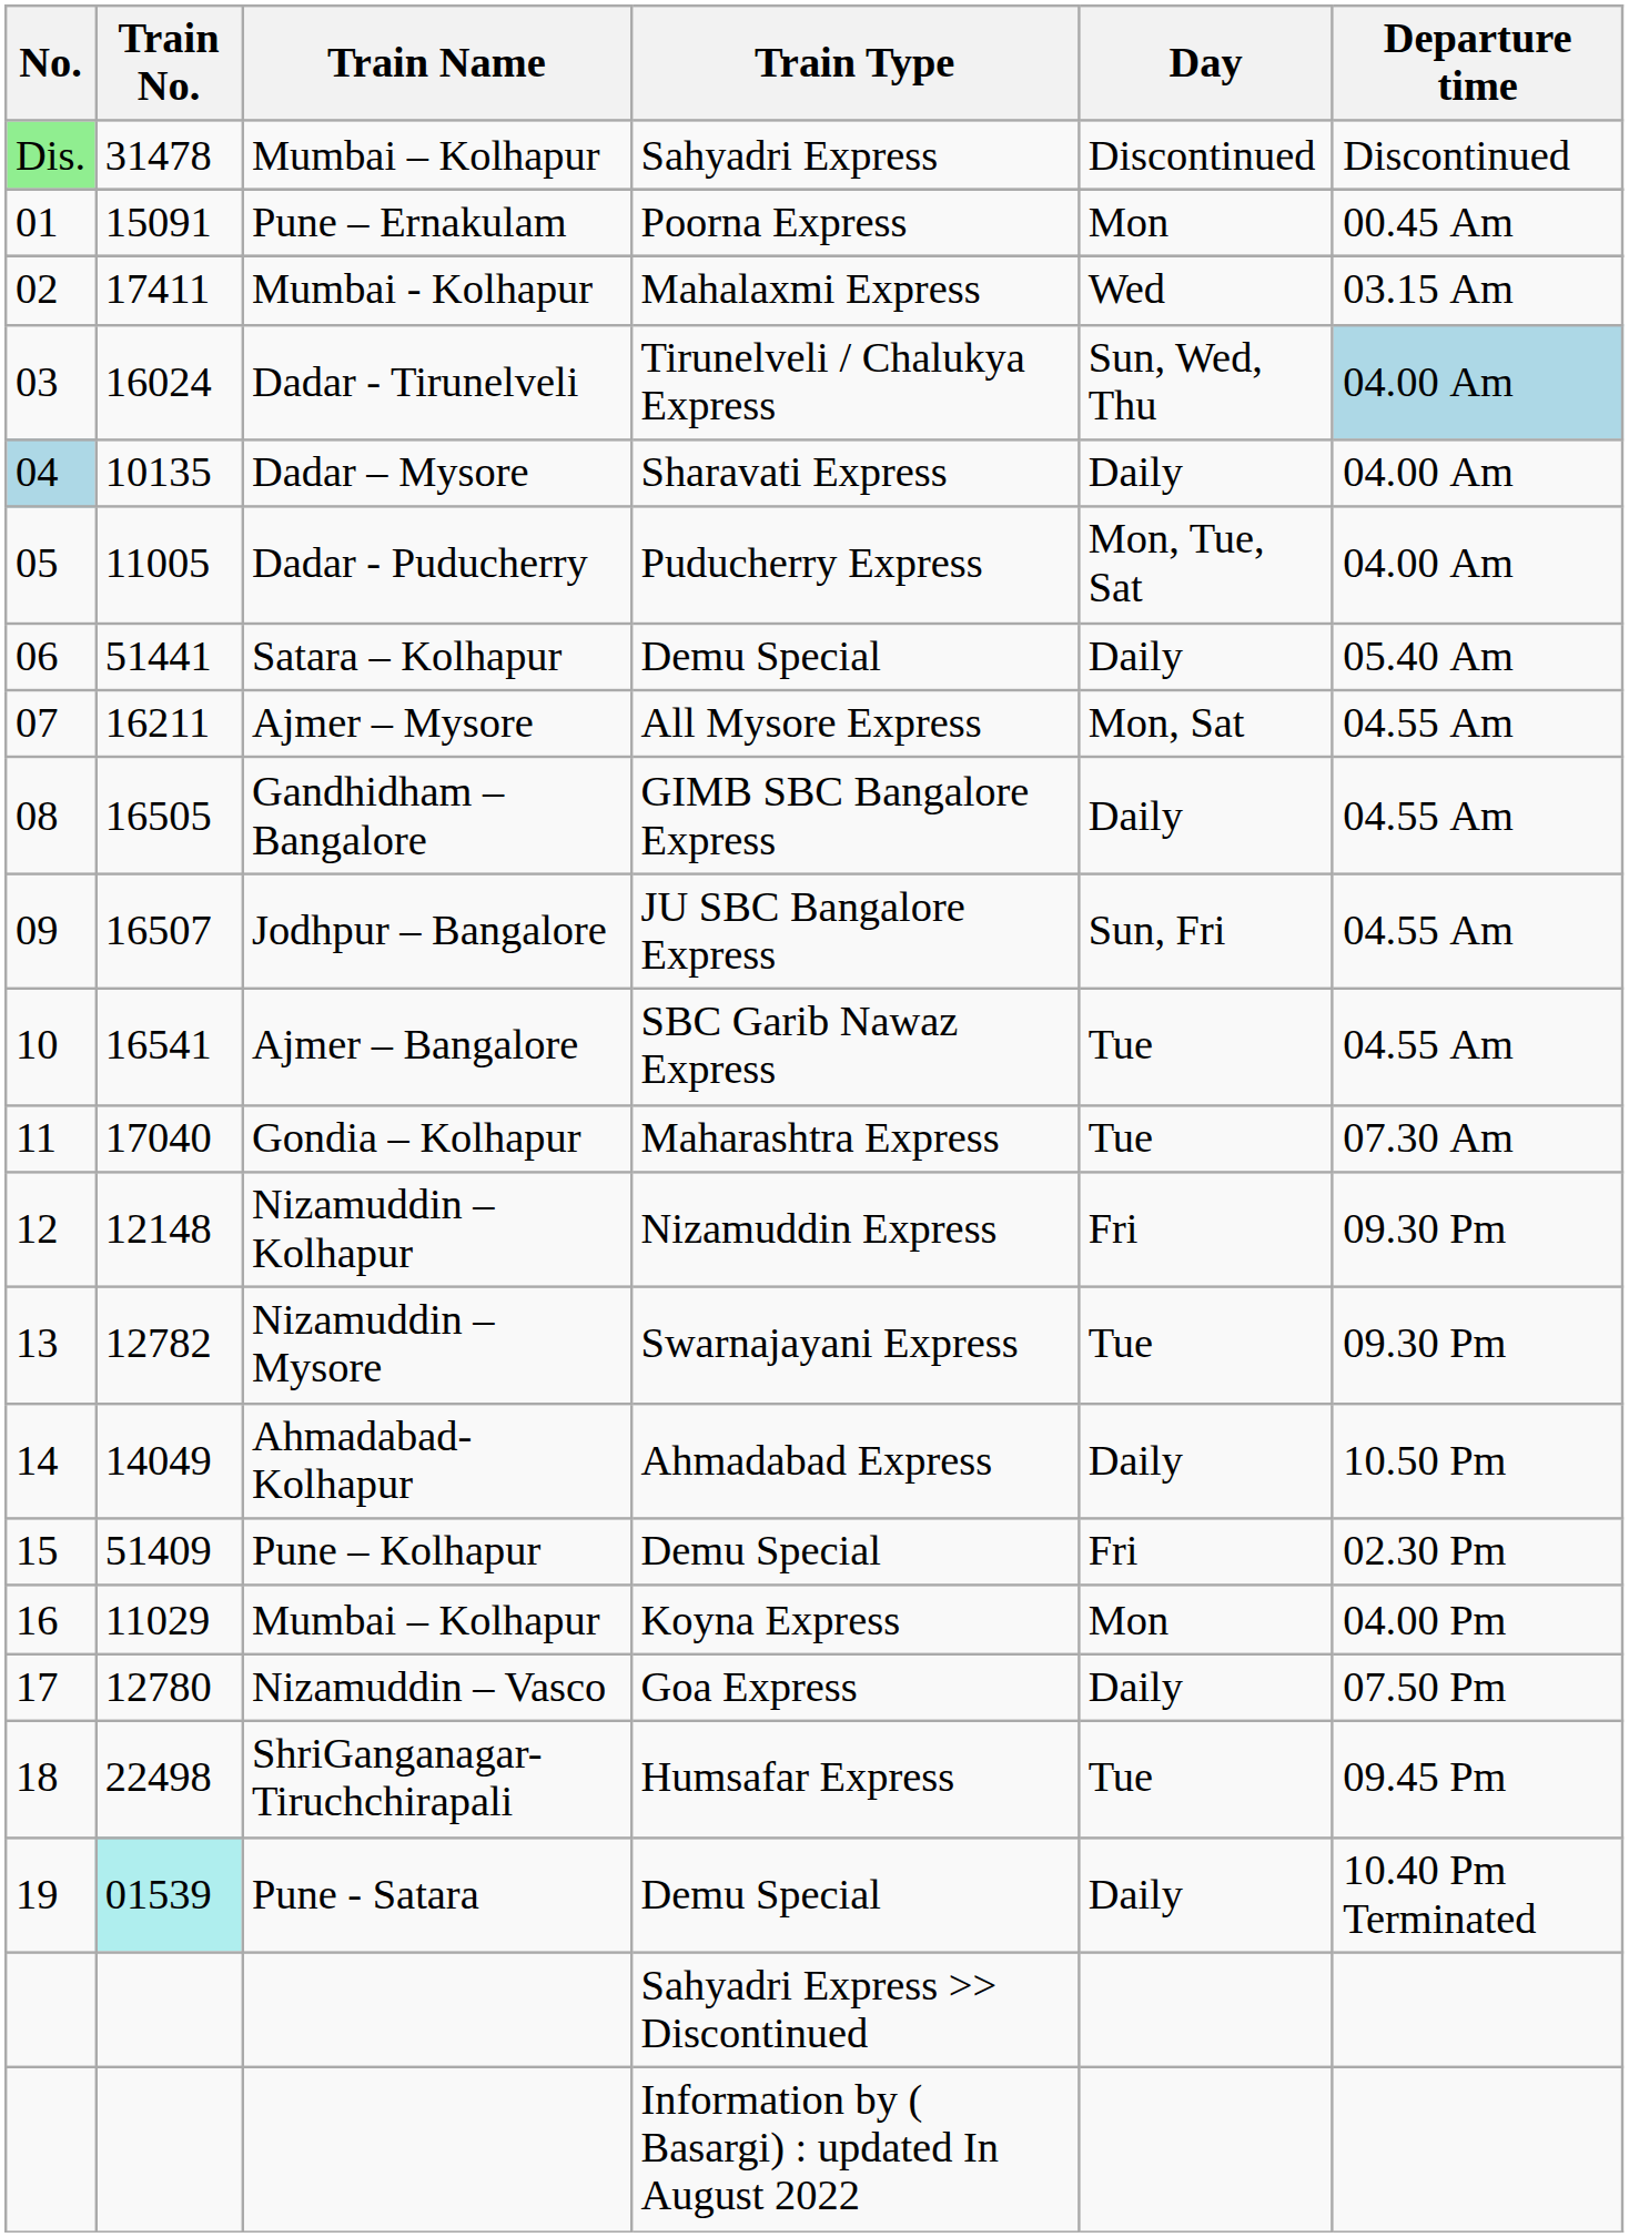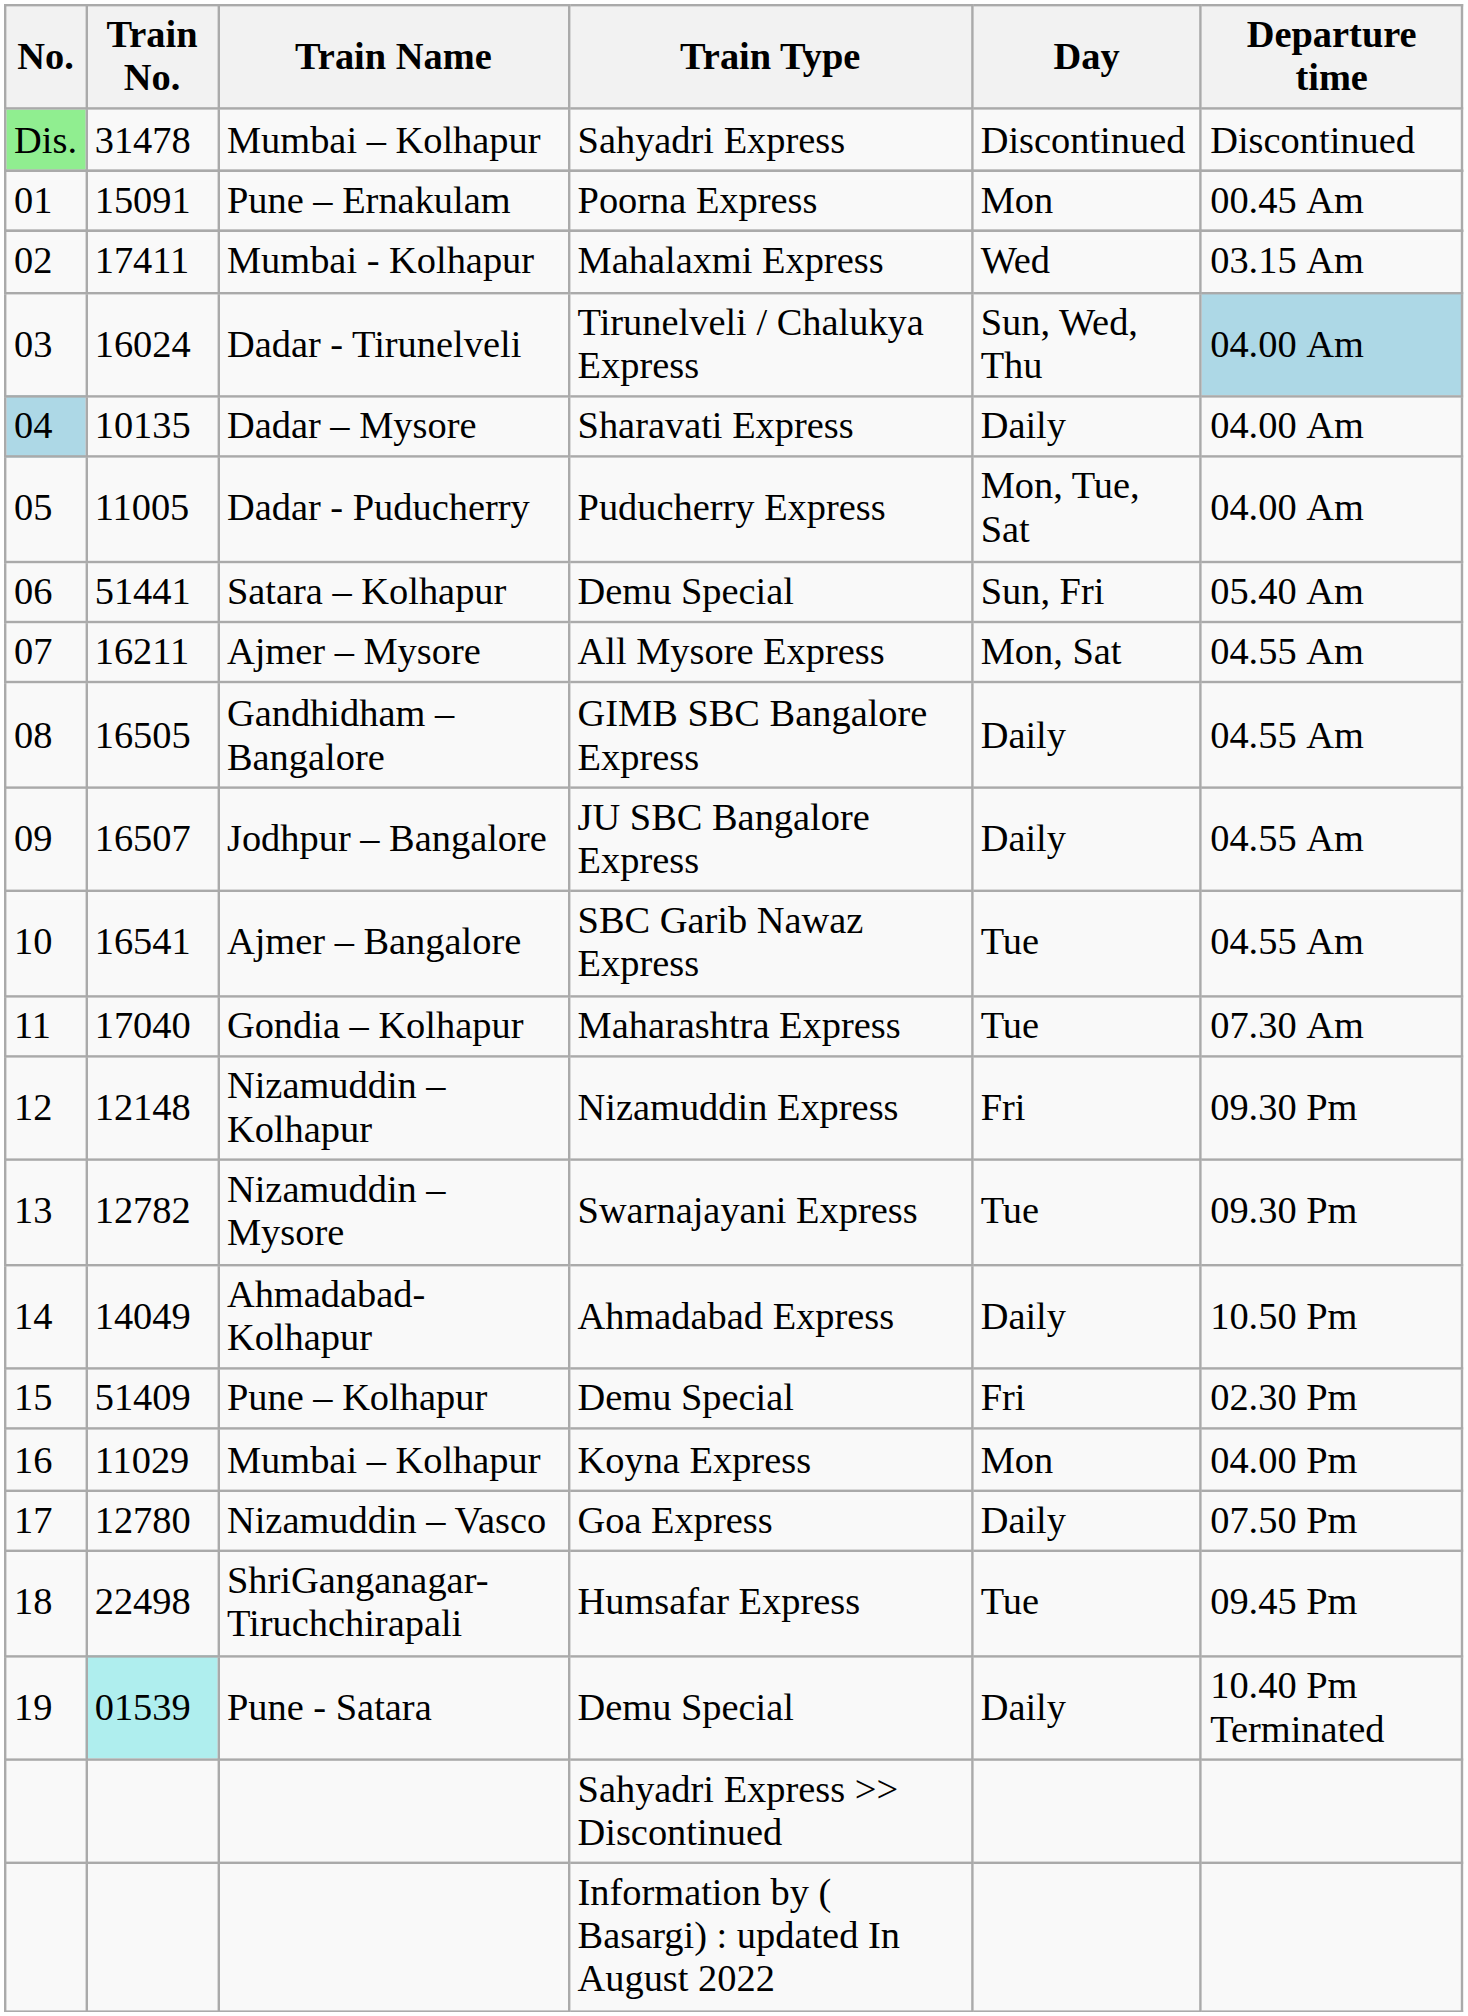 <table class="wikitable sortable">
 <tr>
 <th>No.</th>
 <th>Train No.</th>
 <th>Train Name</th>
 <th>Train Type</th>
 <th>Day</th>
 <th>Departure time</th>
 </tr>
 <tr>
 <td style="background: lightgreen;">Dis.</td>
 <td>31478</td>
 <td>Mumbai – Kolhapur</td>
 <td>Sahyadri Express</td>
 <td>Discontinued</td>
 <td>Discontinued</td>
 </tr>
 <tr>
 </tr>
 <tr>
 <td>01</td>
 <td>15091</td>
 <td>Pune – Ernakulam</td>
 <td>Poorna Express</td>
 <td>Mon</td>
 <td>00.45 Am</td>
 </tr>
 <tr>
 </tr>
 <tr>
 <td>02</td>
 <td>17411</td>
 <td>Mumbai - Kolhapur</td>
 <td>Mahalaxmi Express</td>
 <td>Wed</td>
 <td>03.15 Am</td>
 </tr>
 <tr>
 <td>03</td>
 <td>16024</td>
 <td>Dadar - Tirunelveli</td>
 <td>Tirunelveli / Chalukya Express</td>
 <td>Sun, Wed, Thu</td>
 <td style="background: lightblue;">04.00 Am</td>
 </tr>
 <tr>
 <td style="background: lightblue;">04</td>
 <td>10135</td>
 <td>Dadar – Mysore</td>
 <td>Sharavati Express</td>
 <td>Daily</td>
 <td>04.00 Am</td>
 </tr>
 <tr>
 <td>05</td>
 <td>11005</td>
 <td>Dadar - Puducherry</td>
 <td>Puducherry Express</td>
 <td>Mon, Tue, Sat</td>
 <td>04.00 Am</td>
 </tr>
 <tr>
 <td>06</td>
 <td>51441</td>
 <td>Satara – Kolhapur</td>
 <td>Demu Special</td>
-<td>Daily</td>
+<td>Sun, Fri</td>
 <td>05.40 Am</td>
 </tr>
 <tr>
 <td>07</td>
 <td>16211</td>
 <td>Ajmer – Mysore</td>
 <td>All Mysore Express</td>
 <td>Mon, Sat</td>
 <td>04.55 Am</td>
 </tr>
 <tr>
 <td>08</td>
 <td>16505</td>
 <td>Gandhidham – Bangalore</td>
 <td>GIMB SBC Bangalore Express</td>
 <td>Daily</td>
 <td>04.55 Am</td>
 </tr>
 <tr>
 <td>09</td>
 <td>16507</td>
 <td>Jodhpur – Bangalore</td>
 <td>JU SBC Bangalore Express</td>
-<td>Sun, Fri</td>
+<td>Daily</td>
 <td>04.55 Am</td>
 </tr>
 <tr>
 <td>10</td>
 <td>16541</td>
 <td>Ajmer – Bangalore</td>
 <td>SBC Garib Nawaz Express</td>
 <td>Tue</td>
 <td>04.55 Am</td>
 </tr>
 <tr>
 <td>11</td>
 <td>17040</td>
 <td>Gondia – Kolhapur</td>
 <td>Maharashtra Express</td>
 <td>Tue</td>
 <td>07.30 Am</td>
 </tr>
 <tr>
 <td>12</td>
 <td>12148</td>
 <td>Nizamuddin – Kolhapur</td>
 <td>Nizamuddin Express</td>
 <td>Fri</td>
 <td>09.30 Pm</td>
 </tr>
 <tr>
 <td>13</td>
 <td>12782</td>
 <td>Nizamuddin – Mysore</td>
 <td>Swarnajayani Express</td>
 <td>Tue</td>
 <td>09.30 Pm</td>
 </tr>
 <tr>
 <td>14</td>
 <td>14049</td>
 <td>Ahmadabad-Kolhapur</td>
 <td>Ahmadabad Express</td>
 <td>Daily</td>
 <td>10.50 Pm</td>
 </tr>
 <tr>
 <td>15</td>
 <td>51409</td>
 <td>Pune – Kolhapur</td>
 <td>Demu Special</td>
 <td>Fri</td>
 <td>02.30 Pm</td>
 </tr>
 <tr>
 <td>16</td>
 <td>11029</td>
 <td>Mumbai – Kolhapur</td>
 <td>Koyna Express</td>
 <td>Mon</td>
 <td>04.00 Pm</td>
 </tr>
 <tr>
 <td>17</td>
 <td>12780</td>
 <td>Nizamuddin – Vasco</td>
 <td>Goa Express</td>
 <td>Daily</td>
 <td>07.50 Pm</td>
 </tr>
 <tr>
 <td>18</td>
 <td>22498</td>
 <td>ShriGanganagar-Tiruchchirapali</td>
 <td>Humsafar Express</td>
 <td>Tue</td>
 <td>09.45 Pm</td>
 </tr>
 <tr>
 <td>19</td>
 <td style="background: paleturquoise;">01539</td>
 <td>Pune - Satara</td>
 <td>Demu Special</td>
 <td>Daily</td>
 <td>10.40 Pm Terminated</td>
 </tr>
 <tr>
 <td></td>
 <td></td>
 <td></td>
 <td>Sahyadri Express >> Discontinued</td>
 <td></td>
 <td></td>
 </tr>
 <tr>
 <td></td>
 <td></td>
 <td></td>
 <td>Information by ( Basargi) : updated In August 2022</td>
 <td></td>
 <td></td>
 </tr>
 </table>
